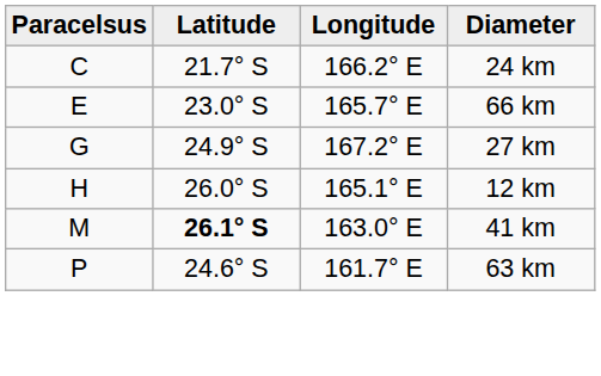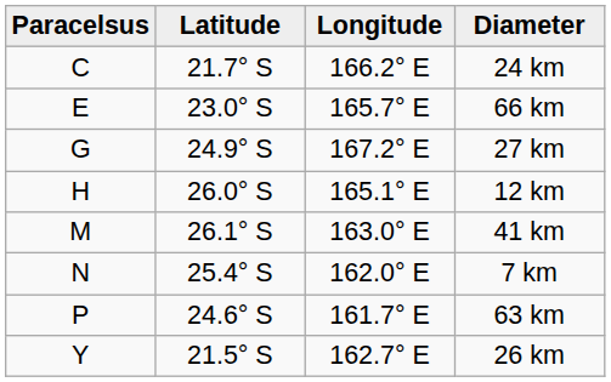 <table class="wikitable">
 <tr>
 <th width="25%" style="background:#eeeeee;">Paracelsus</th>
 <th width="25%" style="background:#eeeeee;">Latitude</th>
 <th width="25%" style="background:#eeeeee;">Longitude</th>
 <th width="25%" style="background:#eeeeee;">Diameter</th>
 </tr>
 <tr>
 <td align="center">C</td>
 <td align="center">21.7° S</td>
 <td align="center">166.2° E</td>
 <td align="center">24 km</td>
 </tr>
 <tr>
 <td align="center">E</td>
 <td align="center">23.0° S</td>
 <td align="center">165.7° E</td>
 <td align="center">66 km</td>
 </tr>
 <tr>
 <td align="center">G</td>
 <td align="center">24.9° S</td>
 <td align="center">167.2° E</td>
 <td align="center">27 km</td>
 </tr>
 <tr>
 <td align="center">H</td>
 <td align="center">26.0° S</td>
 <td align="center">165.1° E</td>
 <td align="center">12 km</td>
 </tr>
 <tr>
 <td align="center">M</td>
-<td align="center"><strong>26.1° S</strong></td>
+<td align="center">26.1° S</td>
 <td align="center">163.0° E</td>
 <td align="center">41 km</td>
+</tr>
+<tr>
+<td align="center">N</td>
+<td align="center">25.4° S</td>
+<td align="center">162.0° E</td>
+<td align="center">7 km</td>
 </tr>
 <tr>
 <td align="center">P</td>
 <td align="center">24.6° S</td>
 <td align="center">161.7° E</td>
 <td align="center">63 km</td>
 </tr>
+<tr>
+<td align="center">Y</td>
+<td align="center">21.5° S</td>
+<td align="center">162.7° E</td>
+<td align="center">26 km</td>
+</tr>
 </table>
